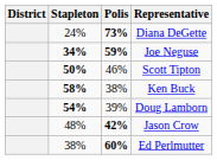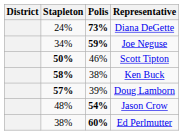 <table class=wikitable>
 <tr>
 <th>District</th>
 <th>Stapleton</th>
 <th>Polis</th>
 <th>Representative</th>
 </tr>
 <tr align=center>
 <th></th>
 <td>24%</td>
 <td><strong>73%</strong></td>
 <td><a href='#'>Diana DeGette</a></td>
 </tr>
 <tr align=center>
 <th></th>
-<td><strong>34%</strong></td>
+<td>34%</td>
 <td><strong>59%</strong></td>
 <td><a href='#'>Joe Neguse</a></td>
 </tr>
 <tr align=center>
 <th></th>
 <td><strong>50%</strong></td>
 <td>46%</td>
 <td><a href='#'>Scott Tipton</a></td>
 </tr>
 <tr align=center>
 <th></th>
 <td><strong>58%</strong></td>
 <td>38%</td>
 <td><a href='#'>Ken Buck</a></td>
 </tr>
 <tr align=center>
 <th></th>
-<td><strong>54%</strong></td>
+<td><strong>57%</strong></td>
 <td>39%</td>
 <td><a href='#'>Doug Lamborn</a></td>
 </tr>
 <tr align=center>
 <th></th>
 <td>48%</td>
-<td><strong>42%</strong></td>
+<td><strong>54%</strong></td>
 <td><a href='#'>Jason Crow</a></td>
 </tr>
 <tr align=center>
 <th></th>
 <td>38%</td>
 <td><strong>60%</strong></td>
 <td><a href='#'>Ed Perlmutter</a></td>
 </tr>
 </table>
